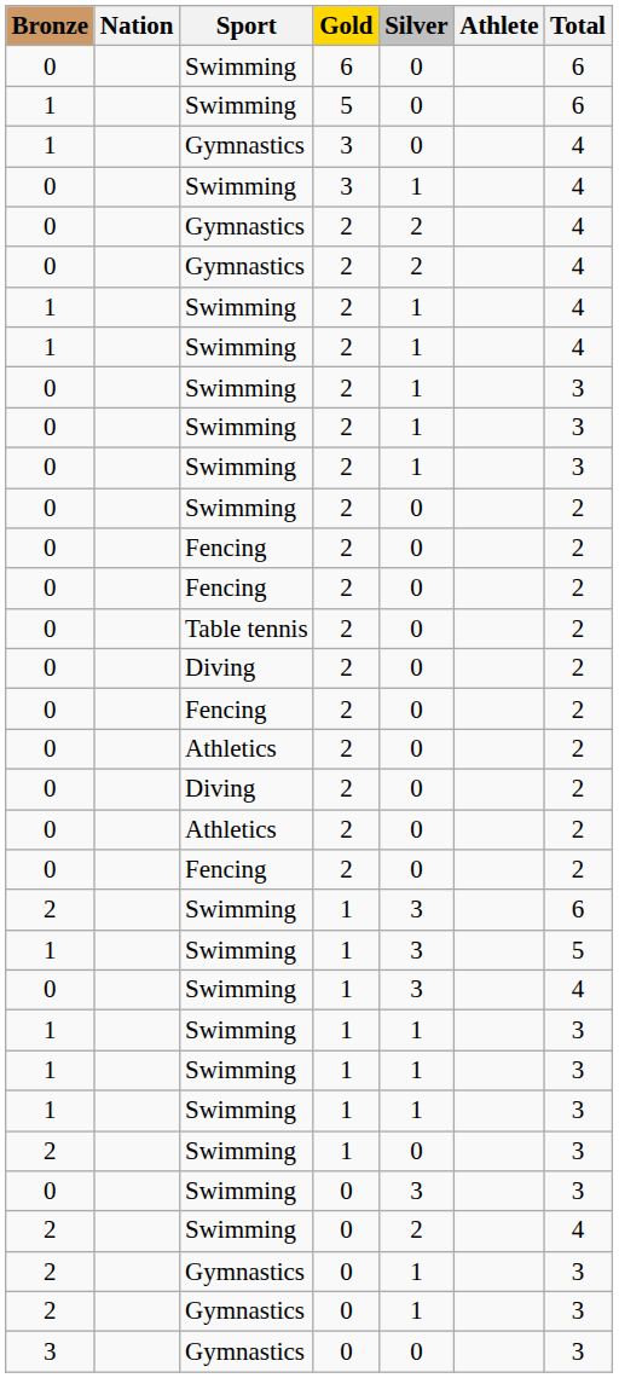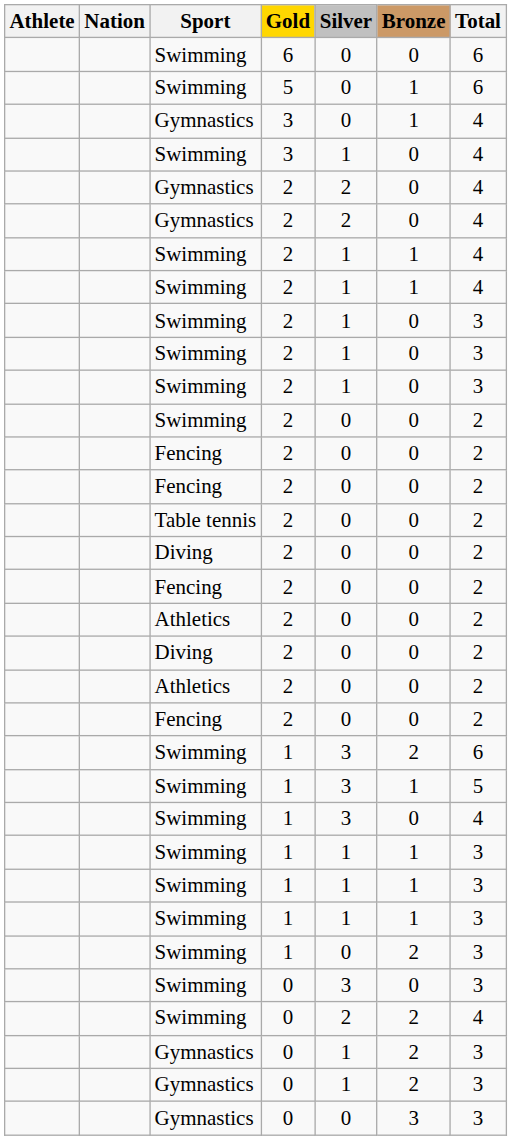 <table class="wikitable sortable" style="text-align:center">
 <tr>
-<th style="background-color: #cc9966">Bronze</th>
+<th>Athlete</th>
 <th>Nation</th>
 <th>Sport</th>
 <th style="background-color: gold">Gold</th>
 <th style="background-color: silver">Silver</th>
-<th>Athlete</th>
+<th style="background-color: #cc9966">Bronze</th>
 <th>Total</th>
 </tr>
 <tr>
-<td>0</td>
+<td align=left></td>
 <td align=left></td>
 <td align=left>Swimming</td>
 <td>6</td>
 <td>0</td>
-<td align=left></td>
+<td>0</td>
 <td>6</td>
 </tr>
 <tr>
-<td>1</td>
+<td align=left></td>
 <td align=left></td>
 <td align=left>Swimming</td>
 <td>5</td>
 <td>0</td>
-<td align=left></td>
+<td>1</td>
 <td>6</td>
 </tr>
 <tr>
-<td>1</td>
+<td align=left></td>
 <td align=left></td>
 <td align=left>Gymnastics</td>
 <td>3</td>
 <td>0</td>
-<td align=left></td>
+<td>1</td>
 <td>4</td>
 </tr>
 <tr>
-<td>0</td>
+<td align=left></td>
 <td align=left></td>
 <td align=left>Swimming</td>
 <td>3</td>
 <td>1</td>
-<td align=left></td>
+<td>0</td>
 <td>4</td>
 </tr>
 <tr>
-<td>0</td>
+<td align=left></td>
 <td align=left></td>
 <td align=left>Gymnastics</td>
 <td>2</td>
 <td>2</td>
-<td align=left></td>
+<td>0</td>
 <td>4</td>
 </tr>
 <tr>
-<td>0</td>
+<td align=left></td>
 <td align=left></td>
 <td align=left>Gymnastics</td>
 <td>2</td>
 <td>2</td>
-<td align=left></td>
+<td>0</td>
 <td>4</td>
 </tr>
 <tr>
-<td>1</td>
+<td align=left></td>
 <td align=left></td>
 <td align=left>Swimming</td>
 <td>2</td>
 <td>1</td>
-<td align=left></td>
+<td>1</td>
 <td>4</td>
 </tr>
 <tr>
-<td>1</td>
+<td align=left></td>
 <td align=left></td>
 <td align=left>Swimming</td>
 <td>2</td>
 <td>1</td>
-<td align=left></td>
+<td>1</td>
 <td>4</td>
 </tr>
 <tr>
-<td>0</td>
+<td align=left></td>
 <td align=left></td>
 <td align=left>Swimming</td>
 <td>2</td>
 <td>1</td>
-<td align=left></td>
+<td>0</td>
 <td>3</td>
 </tr>
 <tr>
-<td>0</td>
+<td align=left></td>
 <td align=left></td>
 <td align=left>Swimming</td>
 <td>2</td>
 <td>1</td>
-<td align=left></td>
+<td>0</td>
 <td>3</td>
 </tr>
 <tr>
-<td>0</td>
+<td align=left></td>
 <td align=left></td>
 <td align=left>Swimming</td>
 <td>2</td>
 <td>1</td>
-<td align=left></td>
+<td>0</td>
 <td>3</td>
 </tr>
 <tr>
-<td>0</td>
+<td align=left></td>
 <td align=left></td>
 <td align=left>Swimming</td>
 <td>2</td>
 <td>0</td>
-<td align=left></td>
+<td>0</td>
 <td>2</td>
 </tr>
 <tr>
-<td>0</td>
+<td align=left></td>
 <td align=left></td>
 <td align=left>Fencing</td>
 <td>2</td>
 <td>0</td>
-<td align=left></td>
+<td>0</td>
 <td>2</td>
 </tr>
 <tr>
-<td>0</td>
+<td align=left></td>
 <td align=left></td>
 <td align=left>Fencing</td>
 <td>2</td>
 <td>0</td>
-<td align=left></td>
+<td>0</td>
 <td>2</td>
 </tr>
 <tr>
-<td>0</td>
+<td align=left></td>
 <td align=left></td>
 <td align=left>Table tennis</td>
 <td>2</td>
 <td>0</td>
-<td align=left></td>
+<td>0</td>
 <td>2</td>
 </tr>
 <tr>
-<td>0</td>
+<td align=left></td>
 <td align=left></td>
 <td align=left>Diving</td>
 <td>2</td>
 <td>0</td>
-<td align=left></td>
+<td>0</td>
 <td>2</td>
 </tr>
 <tr>
-<td>0</td>
+<td align=left></td>
 <td align=left></td>
 <td align=left>Fencing</td>
 <td>2</td>
 <td>0</td>
-<td align=left></td>
+<td>0</td>
 <td>2</td>
 </tr>
 <tr>
-<td>0</td>
+<td align=left></td>
 <td align=left></td>
 <td align=left>Athletics</td>
 <td>2</td>
 <td>0</td>
-<td align=left></td>
+<td>0</td>
 <td>2</td>
 </tr>
 <tr>
-<td>0</td>
+<td align=left></td>
 <td align=left></td>
 <td align=left>Diving</td>
 <td>2</td>
 <td>0</td>
-<td align=left></td>
+<td>0</td>
 <td>2</td>
 </tr>
 <tr>
-<td>0</td>
+<td align=left></td>
 <td align=left></td>
 <td align=left>Athletics</td>
 <td>2</td>
 <td>0</td>
-<td align=left></td>
+<td>0</td>
 <td>2</td>
 </tr>
 <tr>
-<td>0</td>
+<td align=left></td>
 <td align=left></td>
 <td align=left>Fencing</td>
 <td>2</td>
 <td>0</td>
-<td align=left></td>
+<td>0</td>
 <td>2</td>
 </tr>
 <tr>
-<td>2</td>
+<td align=left></td>
 <td align=left></td>
 <td align=left>Swimming</td>
 <td>1</td>
 <td>3</td>
-<td align=left></td>
+<td>2</td>
 <td>6</td>
 </tr>
 <tr>
-<td>1</td>
+<td align=left></td>
 <td align=left></td>
 <td align=left>Swimming</td>
 <td>1</td>
 <td>3</td>
-<td align=left></td>
+<td>1</td>
 <td>5</td>
 </tr>
 <tr>
-<td>0</td>
+<td align=left></td>
 <td align=left></td>
 <td align=left>Swimming</td>
 <td>1</td>
 <td>3</td>
-<td align=left></td>
+<td>0</td>
 <td>4</td>
 </tr>
 <tr>
-<td>1</td>
+<td align=left></td>
 <td align=left></td>
 <td align=left>Swimming</td>
 <td>1</td>
 <td>1</td>
-<td align=left></td>
+<td>1</td>
 <td>3</td>
 </tr>
 <tr>
-<td>1</td>
+<td align=left></td>
 <td align=left></td>
 <td align=left>Swimming</td>
 <td>1</td>
 <td>1</td>
-<td align=left></td>
+<td>1</td>
 <td>3</td>
 </tr>
 <tr>
-<td>1</td>
+<td align=left></td>
 <td align=left></td>
 <td align=left>Swimming</td>
 <td>1</td>
 <td>1</td>
-<td align=left></td>
+<td>1</td>
 <td>3</td>
 </tr>
 <tr>
-<td>2</td>
+<td align=left></td>
 <td align=left></td>
 <td align=left>Swimming</td>
 <td>1</td>
 <td>0</td>
-<td align=left></td>
+<td>2</td>
 <td>3</td>
 </tr>
 <tr>
-<td>0</td>
+<td align=left></td>
 <td align=left></td>
 <td align=left>Swimming</td>
 <td>0</td>
 <td>3</td>
-<td align=left></td>
+<td>0</td>
 <td>3</td>
 </tr>
 <tr>
-<td>2</td>
+<td align=left></td>
 <td align=left></td>
 <td align=left>Swimming</td>
 <td>0</td>
 <td>2</td>
-<td align=left></td>
+<td>2</td>
 <td>4</td>
 </tr>
 <tr>
-<td>2</td>
+<td align=left></td>
 <td align=left></td>
 <td align=left>Gymnastics</td>
 <td>0</td>
 <td>1</td>
-<td align=left></td>
+<td>2</td>
 <td>3</td>
 </tr>
 <tr>
-<td>2</td>
+<td align=left></td>
 <td align=left></td>
 <td align=left>Gymnastics</td>
 <td>0</td>
 <td>1</td>
-<td align=left></td>
+<td>2</td>
 <td>3</td>
 </tr>
 <tr>
-<td>3</td>
+<td align=left></td>
 <td align=left></td>
 <td align=left>Gymnastics</td>
 <td>0</td>
 <td>0</td>
-<td align=left></td>
+<td>3</td>
 <td>3<br></td>
 </tr>
 </table>
